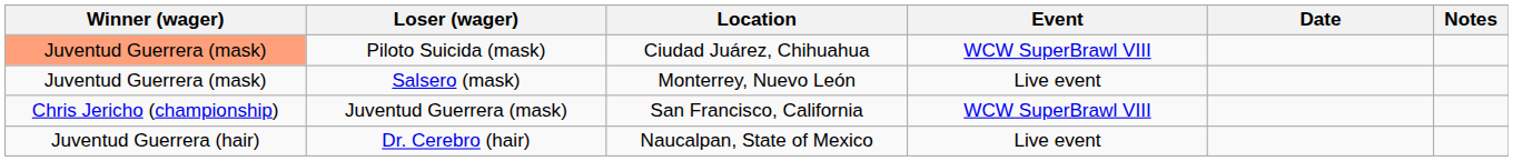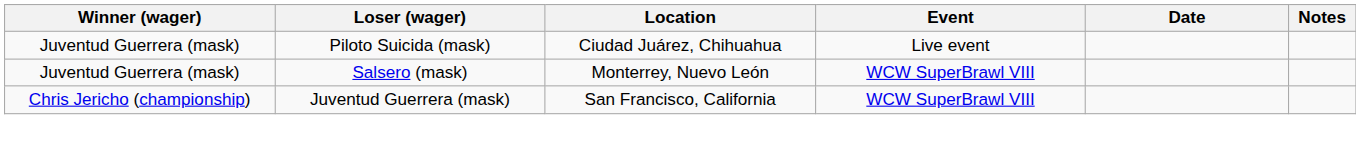 <table class="wikitable sortable" width=100%  style="text-align: center">
 <tr>
 <th width=20% scope="col">Winner (wager)</th>
 <th width=20% scope="col">Loser (wager)</th>
 <th width=20% scope="col">Location</th>
 <th width=20% scope="col">Event</th>
 <th width=15% scope="col">Date</th>
 <th class="unsortable" width=5% scope="col">Notes</th>
 </tr>
 <tr>
-<td style="background: lightsalmon;">Juventud Guerrera (mask)</td>
+<td>Juventud Guerrera (mask)</td>
 <td>Piloto Suicida (mask)</td>
 <td>Ciudad Juárez, Chihuahua</td>
-<td><a href='#'>WCW SuperBrawl VIII</a></td>
+<td>Live event</td>
 <td></td>
 <td> </td>
 </tr>
 <tr>
 <td>Juventud Guerrera (mask)</td>
 <td><a href='#'>Salsero</a> (mask)</td>
 <td>Monterrey, Nuevo León</td>
-<td>Live event</td>
+<td><a href='#'>WCW SuperBrawl VIII</a></td>
 <td></td>
 <td></td>
 </tr>
 <tr>
 <td><a href='#'>Chris Jericho</a> (<a href='#'>championship</a>)</td>
 <td>Juventud Guerrera (mask)</td>
 <td>San Francisco, California</td>
 <td><a href='#'>WCW SuperBrawl VIII</a></td>
 <td></td>
 <td></td>
 </tr>
-<tr>
-<td>Juventud Guerrera (hair)</td>
-<td><a href='#'>Dr. Cerebro</a> (hair)</td>
-<td>Naucalpan, State of Mexico</td>
-<td>Live event</td>
-<td></td>
-<td> </td>
-</tr>
 </table>
